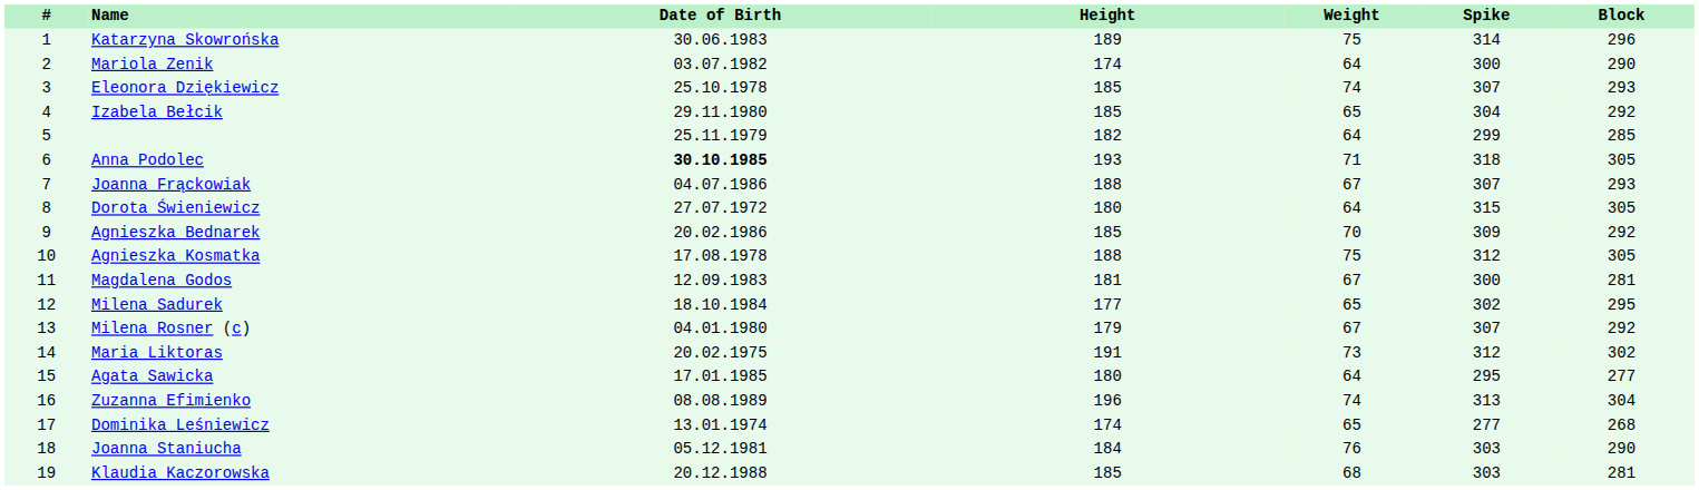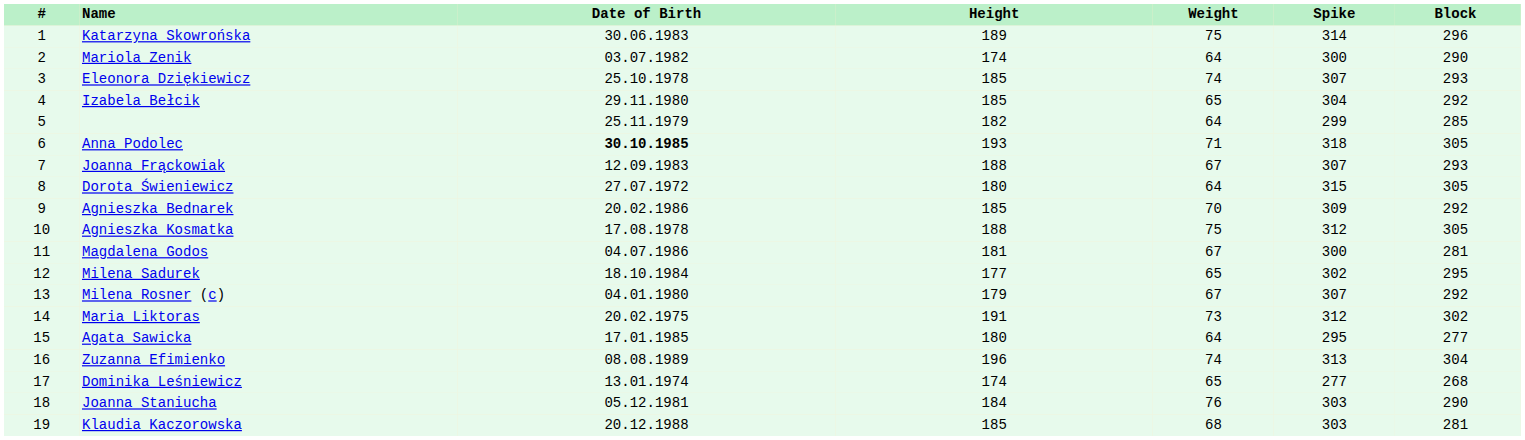 <table border=0 cellpadding=2 cellspacing=0  |- bgcolor=#FFECCE style="text-align:center; font-size:90%;" width=100%>
 <tr bgcolor=#BBF0C9>
 <th width=5%>#</th>
 <th width=25% align=left>Name</th>
 <th width=25%>Date of Birth</th>
 <th width=21%>Height</th>
 <th width=8%>Weight</th>
 <th width=8%>Spike</th>
 <th width=8%>Block</th>
 <th></th>
 </tr>
 <tr bgcolor=#E7FAEC>
 <td>1</td>
 <td align=left><a href='#'>Katarzyna Skowrońska</a></td>
 <td>30.06.1983</td>
 <td>189</td>
 <td>75</td>
 <td>314</td>
 <td>296</td>
 <td></td>
 </tr>
 <tr bgcolor=#E7FAEC>
 <td>2</td>
 <td align=left><a href='#'>Mariola Zenik</a></td>
 <td>03.07.1982</td>
 <td>174</td>
 <td>64</td>
 <td>300</td>
 <td>290</td>
 <td></td>
 </tr>
 <tr bgcolor=#E7FAEC>
 <td>3</td>
 <td align=left><a href='#'>Eleonora Dziękiewicz</a></td>
 <td>25.10.1978</td>
 <td>185</td>
 <td>74</td>
 <td>307</td>
 <td>293</td>
 <td></td>
 </tr>
 <tr bgcolor=#E7FAEC>
 <td>4</td>
 <td align=left><a href='#'>Izabela Bełcik</a></td>
 <td>29.11.1980</td>
 <td>185</td>
 <td>65</td>
 <td>304</td>
 <td>292</td>
 <td></td>
 </tr>
 <tr bgcolor=#E7FAEC>
 <td>5</td>
 <td align=left></td>
 <td>25.11.1979</td>
 <td>182</td>
 <td>64</td>
 <td>299</td>
 <td>285</td>
 <td></td>
 </tr>
 <tr bgcolor=#E7FAEC>
 <td>6</td>
 <td align=left><a href='#'>Anna Podolec</a></td>
 <td><strong>30.10.1985</strong></td>
 <td>193</td>
 <td>71</td>
 <td>318</td>
 <td>305</td>
 <td></td>
 </tr>
 <tr bgcolor=#E7FAEC>
 <td>7</td>
 <td align=left><a href='#'>Joanna Frąckowiak</a></td>
-<td>04.07.1986</td>
+<td>12.09.1983</td>
 <td>188</td>
 <td>67</td>
 <td>307</td>
 <td>293</td>
 <td></td>
 </tr>
 <tr bgcolor=#E7FAEC>
 <td>8</td>
 <td align=left><a href='#'>Dorota Świeniewicz</a></td>
 <td>27.07.1972</td>
 <td>180</td>
 <td>64</td>
 <td>315</td>
 <td>305</td>
 <td></td>
 </tr>
 <tr bgcolor=#E7FAEC>
 <td>9</td>
 <td align=left><a href='#'>Agnieszka Bednarek</a></td>
 <td>20.02.1986</td>
 <td>185</td>
 <td>70</td>
 <td>309</td>
 <td>292</td>
 <td></td>
 </tr>
 <tr bgcolor=#E7FAEC>
 <td>10</td>
 <td align=left><a href='#'>Agnieszka Kosmatka</a></td>
 <td>17.08.1978</td>
 <td>188</td>
 <td>75</td>
 <td>312</td>
 <td>305</td>
 <td></td>
 </tr>
 <tr bgcolor=#E7FAEC>
 <td>11</td>
 <td align=left><a href='#'>Magdalena Godos</a></td>
-<td>12.09.1983</td>
+<td>04.07.1986</td>
 <td>181</td>
 <td>67</td>
 <td>300</td>
 <td>281</td>
 <td></td>
 </tr>
 <tr bgcolor=#E7FAEC>
 <td>12</td>
 <td align=left><a href='#'>Milena Sadurek</a></td>
 <td>18.10.1984</td>
 <td>177</td>
 <td>65</td>
 <td>302</td>
 <td>295</td>
 <td></td>
 </tr>
 <tr bgcolor=#E7FAEC>
 <td>13</td>
 <td align=left><a href='#'>Milena Rosner</a> (<a href='#'>c</a>)</td>
 <td>04.01.1980</td>
 <td>179</td>
 <td>67</td>
 <td>307</td>
 <td>292</td>
 <td></td>
 </tr>
 <tr bgcolor=#E7FAEC>
 <td>14</td>
 <td align=left><a href='#'>Maria Liktoras</a></td>
 <td>20.02.1975</td>
 <td>191</td>
 <td>73</td>
 <td>312</td>
 <td>302</td>
 <td></td>
 </tr>
 <tr bgcolor=#E7FAEC>
 <td>15</td>
 <td align=left><a href='#'>Agata Sawicka</a></td>
 <td>17.01.1985</td>
 <td>180</td>
 <td>64</td>
 <td>295</td>
 <td>277</td>
 <td></td>
 </tr>
 <tr bgcolor=#E7FAEC>
 <td>16</td>
 <td align=left><a href='#'>Zuzanna Efimienko</a></td>
 <td>08.08.1989</td>
 <td>196</td>
 <td>74</td>
 <td>313</td>
 <td>304</td>
 <td></td>
 </tr>
 <tr bgcolor=#E7FAEC>
 <td>17</td>
 <td align=left><a href='#'>Dominika Leśniewicz</a></td>
 <td>13.01.1974</td>
 <td>174</td>
 <td>65</td>
 <td>277</td>
 <td>268</td>
 <td></td>
 </tr>
 <tr bgcolor=#E7FAEC>
 <td>18</td>
 <td align=left><a href='#'>Joanna Staniucha</a></td>
 <td>05.12.1981</td>
 <td>184</td>
 <td>76</td>
 <td>303</td>
 <td>290</td>
 <td></td>
 </tr>
 <tr bgcolor=#E7FAEC>
 <td>19</td>
 <td align=left><a href='#'>Klaudia Kaczorowska</a></td>
 <td>20.12.1988</td>
 <td>185</td>
 <td>68</td>
 <td>303</td>
 <td>281</td>
 <td></td>
 </tr>
 </table>
